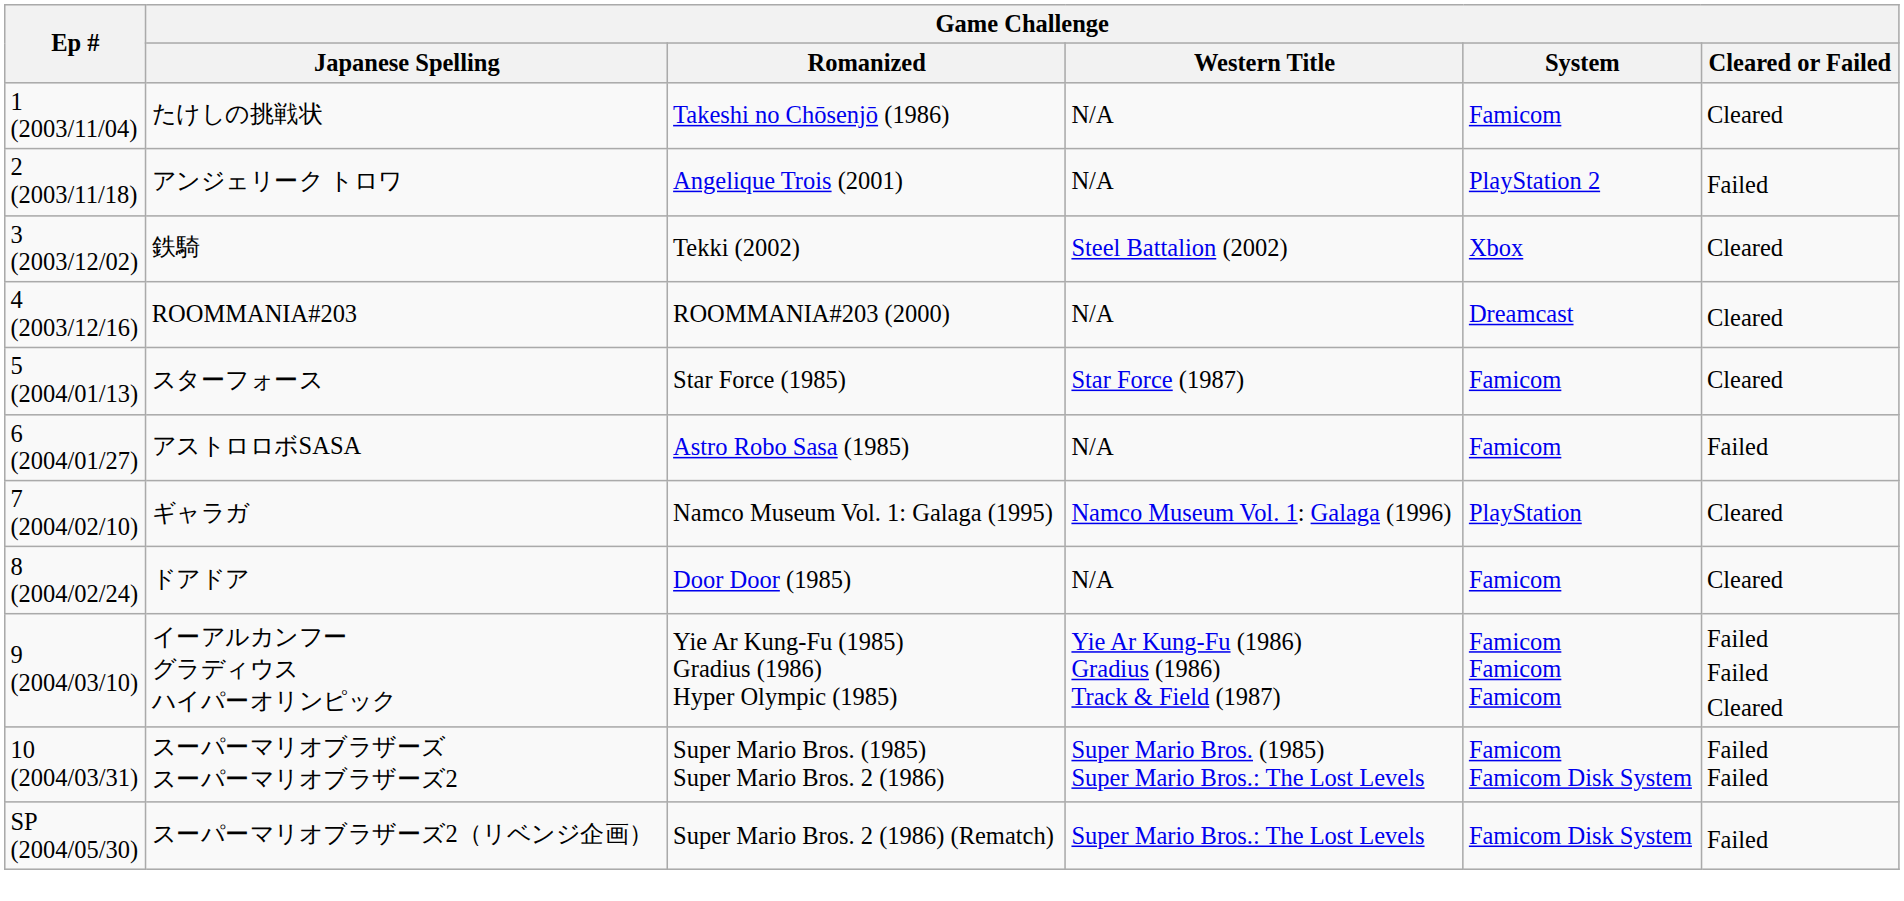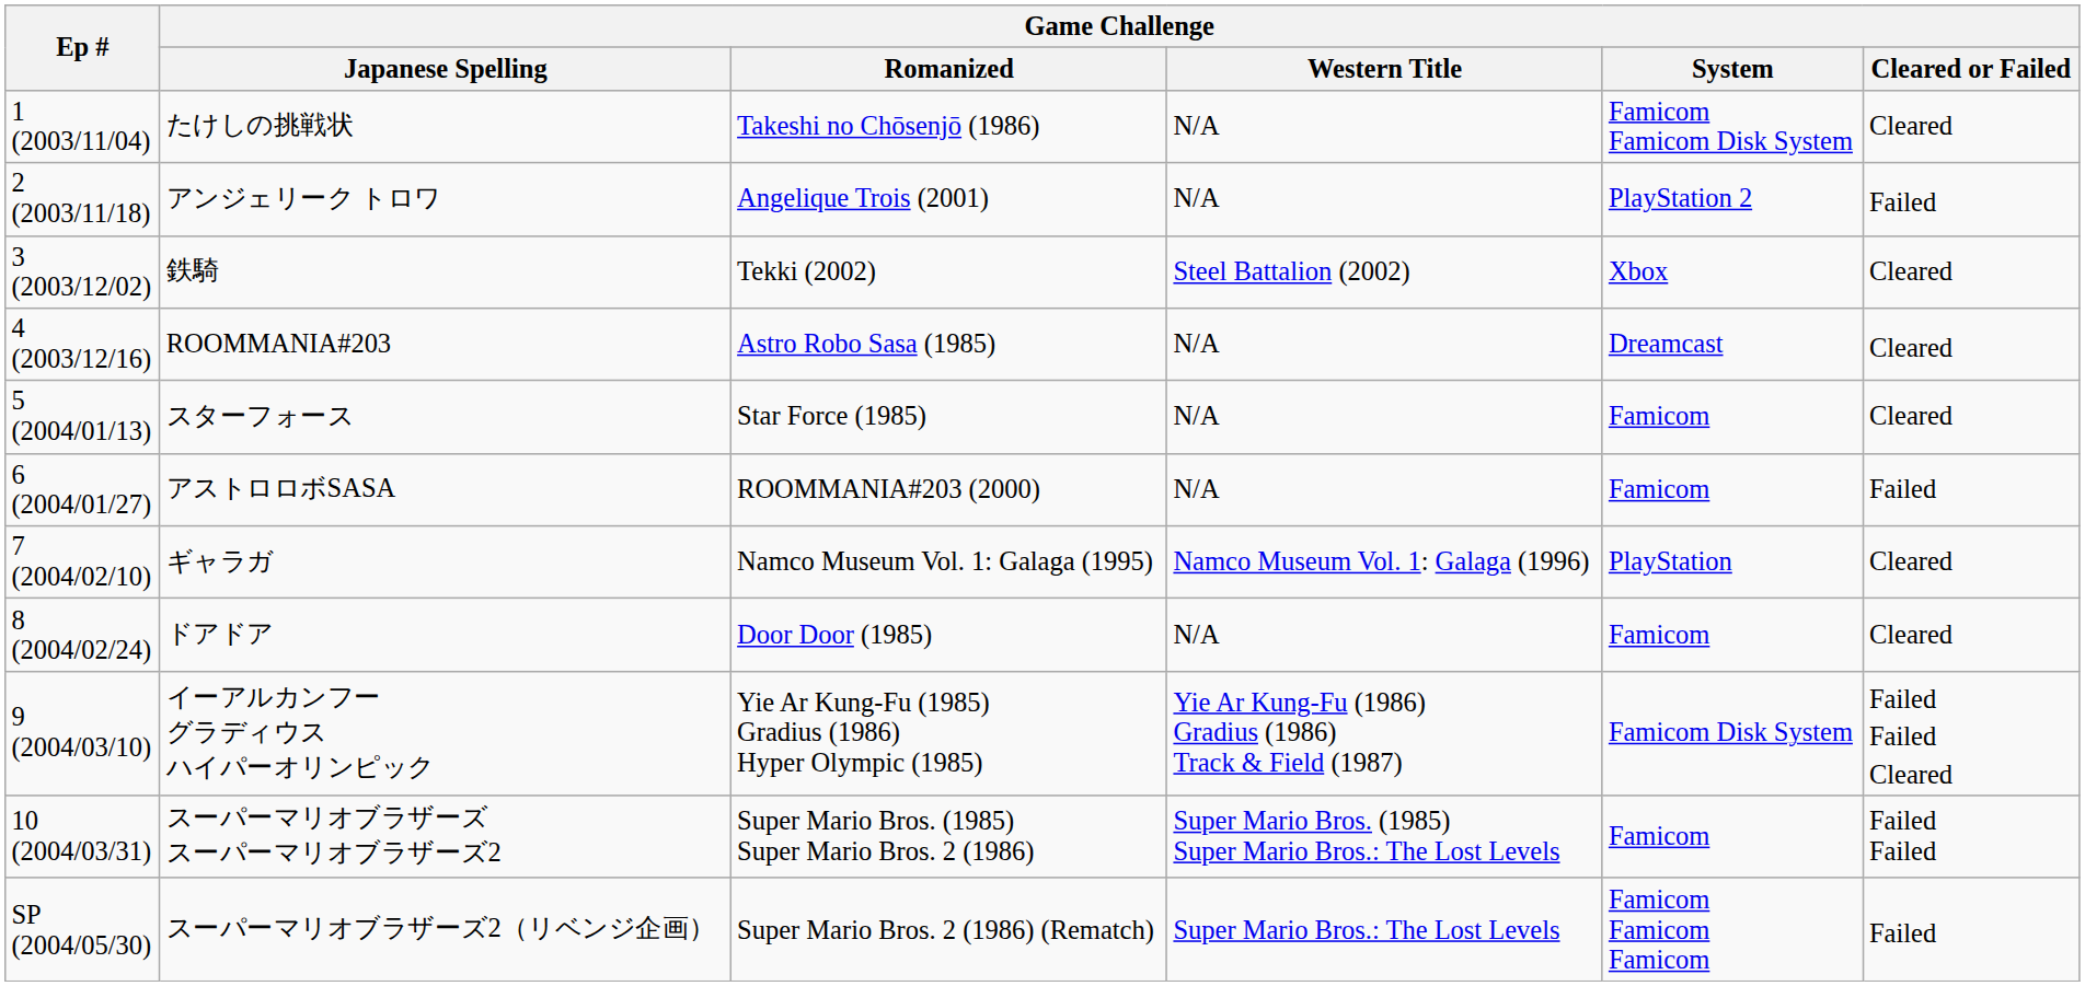 <table class="wikitable" style="width:98%;">
 <tr>
 <th rowspan="2">Ep #</th>
 <th colspan="5">Game Challenge</th>
 </tr>
 <tr>
 <th>Japanese Spelling</th>
 <th>Romanized</th>
 <th>Western Title</th>
 <th>System</th>
 <th>Cleared or Failed</th>
 </tr>
 <tr>
 <td>1<br>(2003/11/04)</td>
 <td>たけしの挑戦状</td>
 <td><a href='#'>Takeshi no Chōsenjō</a> (1986)</td>
 <td>N/A</td>
-<td><a href='#'>Famicom</a></td>
+<td><a href='#'>Famicom</a><br><a href='#'>Famicom Disk System</a></td>
 <td>Cleared</td>
 </tr>
 <tr>
 <td>2<br>(2003/11/18)</td>
 <td>アンジェリーク トロワ</td>
 <td><a href='#'>Angelique Trois</a> (2001)</td>
 <td>N/A</td>
 <td><a href='#'>PlayStation 2</a></td>
 <td>Failed<sup></sup></td>
 </tr>
 <tr>
 <td>3<br>(2003/12/02)</td>
 <td>鉄騎</td>
 <td>Tekki (2002)</td>
 <td><a href='#'>Steel Battalion</a> (2002)</td>
 <td><a href='#'>Xbox</a></td>
 <td>Cleared</td>
 </tr>
 <tr>
 <td>4<br>(2003/12/16)</td>
 <td>ROOMMANIA#203</td>
-<td>ROOMMANIA#203 (2000)</td>
+<td><a href='#'>Astro Robo Sasa</a> (1985)</td>
 <td>N/A</td>
 <td><a href='#'>Dreamcast</a></td>
 <td>Cleared<sup></sup></td>
 </tr>
 <tr>
 <td>5<br>(2004/01/13)</td>
 <td>スターフォース</td>
 <td>Star Force (1985)</td>
-<td><a href='#'>Star Force</a> (1987)</td>
+<td>N/A</td>
 <td><a href='#'>Famicom</a></td>
 <td>Cleared</td>
 </tr>
 <tr>
 <td>6<br>(2004/01/27)</td>
 <td>アストロロボSASA</td>
-<td><a href='#'>Astro Robo Sasa</a> (1985)</td>
+<td>ROOMMANIA#203 (2000)</td>
 <td>N/A</td>
 <td><a href='#'>Famicom</a></td>
 <td>Failed</td>
 </tr>
 <tr>
 <td>7<br>(2004/02/10)</td>
 <td>ギャラガ</td>
 <td>Namco Museum Vol. 1: Galaga (1995)</td>
 <td><a href='#'>Namco Museum Vol. 1</a>: <a href='#'>Galaga</a> (1996)</td>
 <td><a href='#'>PlayStation</a></td>
 <td>Cleared</td>
 </tr>
 <tr>
 <td>8<br>(2004/02/24)</td>
 <td>ドアドア</td>
 <td><a href='#'>Door Door</a> (1985)</td>
 <td>N/A</td>
 <td><a href='#'>Famicom</a></td>
 <td>Cleared</td>
 </tr>
 <tr>
 <td>9<br>(2004/03/10)</td>
 <td>イーアルカンフー<br>グラディウス<br>ハイパーオリンピック</td>
 <td>Yie Ar Kung-Fu (1985)<br>Gradius (1986)<br>Hyper Olympic (1985)</td>
 <td><a href='#'>Yie Ar Kung-Fu</a> (1986)<br><a href='#'>Gradius</a> (1986)<br><a href='#'>Track & Field</a> (1987)</td>
-<td><a href='#'>Famicom</a><br><a href='#'>Famicom</a><br><a href='#'>Famicom</a></td>
+<td><a href='#'>Famicom Disk System</a></td>
 <td>Failed<sup></sup><br>Failed<sup></sup><br>Cleared<sup></sup></td>
 </tr>
 <tr>
 <td>10<br>(2004/03/31)</td>
 <td>スーパーマリオブラザーズ<br>スーパーマリオブラザーズ2</td>
 <td>Super Mario Bros. (1985)<br>Super Mario Bros. 2 (1986)</td>
 <td><a href='#'>Super Mario Bros.</a> (1985)<br><a href='#'>Super Mario Bros.: The Lost Levels</a></td>
-<td><a href='#'>Famicom</a><br><a href='#'>Famicom Disk System</a></td>
+<td><a href='#'>Famicom</a></td>
 <td>Failed<br>Failed</td>
 </tr>
 <tr>
 <td>SP<br>(2004/05/30)</td>
 <td>スーパーマリオブラザーズ2（リベンジ企画）</td>
 <td>Super Mario Bros. 2 (1986) (Rematch)</td>
 <td><a href='#'>Super Mario Bros.: The Lost Levels</a></td>
-<td><a href='#'>Famicom Disk System</a></td>
+<td><a href='#'>Famicom</a><br><a href='#'>Famicom</a><br><a href='#'>Famicom</a></td>
 <td>Failed<sup></sup></td>
 </tr>
 </table>
